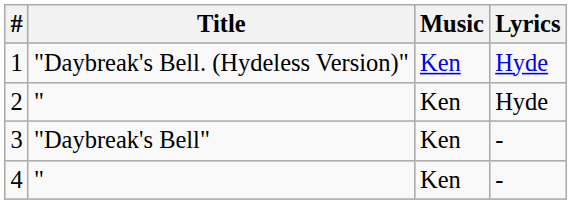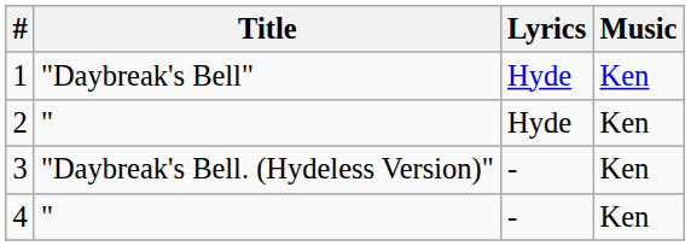 <table class="wikitable">
 <tr>
 <th>#</th>
 <th>Title</th>
+<th>Lyrics</th>
 <th>Music</th>
-<th>Lyrics</th>
 </tr>
 <tr>
 <td>1</td>
-<td>"Daybreak's Bell. (Hydeless Version)"</td>
+<td>"Daybreak's Bell"</td>
+<td><a href='#'>Hyde</a></td>
 <td><a href='#'>Ken</a></td>
-<td><a href='#'>Hyde</a></td>
 </tr>
 <tr>
 <td>2</td>
 <td>"</td>
+<td>Hyde</td>
 <td>Ken</td>
-<td>Hyde</td>
 </tr>
 <tr>
 <td>3</td>
-<td>"Daybreak's Bell"</td>
+<td>"Daybreak's Bell. (Hydeless Version)"</td>
+<td>‐</td>
 <td>Ken</td>
-<td>‐</td>
 </tr>
 <tr>
 <td>4</td>
 <td>"</td>
+<td>‐</td>
 <td>Ken</td>
-<td>‐</td>
 </tr>
 </table>
